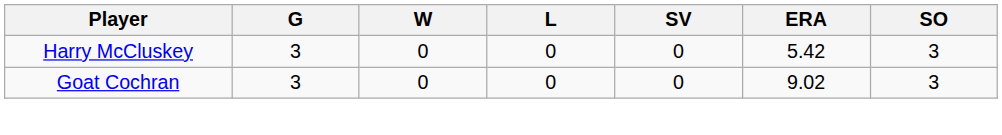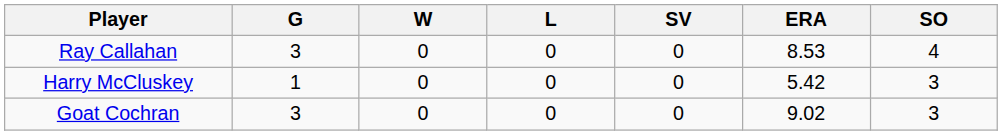 <table class="wikitable sortable">
 <tr>
 <th bgcolor="#DDDDFF" width="16%">Player</th>
 <th bgcolor="#DDDDFF" width="9%">G</th>
 <th bgcolor="#DDDDFF" width="9%">W</th>
 <th bgcolor="#DDDDFF" width="9%">L</th>
 <th bgcolor="#DDDDFF" width="9%">SV</th>
 <th bgcolor="#DDDDFF" width="9%">ERA</th>
 <th bgcolor="#DDDDFF" width="9%">SO</th>
 </tr>
+<tr align="center">
+<td><a href='#'>Ray Callahan</a></td>
+<td>3</td>
+<td>0</td>
+<td>0</td>
+<td>0</td>
+<td>8.53</td>
+<td>4</td>
+</tr>
 <tr align=center>
 <td><a href='#'>Harry McCluskey</a></td>
-<td>3</td>
+<td>1</td>
 <td>0</td>
 <td>0</td>
 <td>0</td>
 <td>5.42</td>
 <td>3</td>
 </tr>
 <tr align=center>
 <td><a href='#'>Goat Cochran</a></td>
 <td>3</td>
 <td>0</td>
 <td>0</td>
 <td>0</td>
 <td>9.02</td>
 <td>3</td>
 </tr>
 </table>
